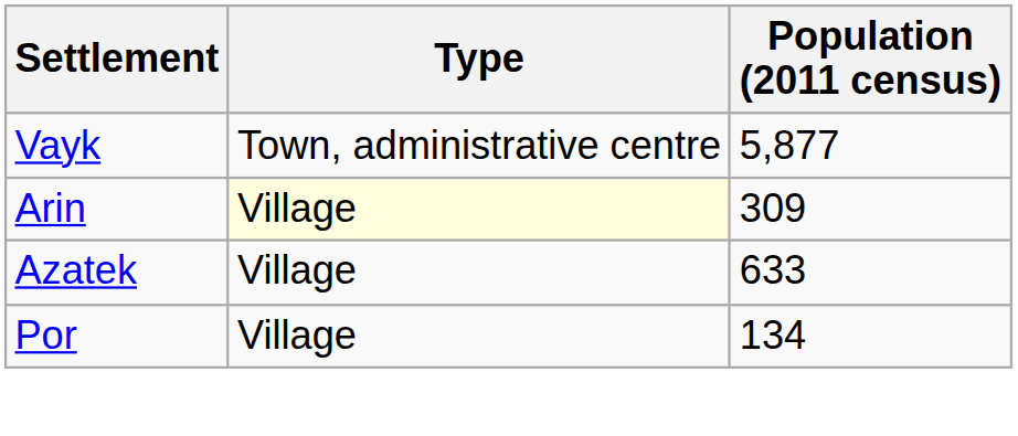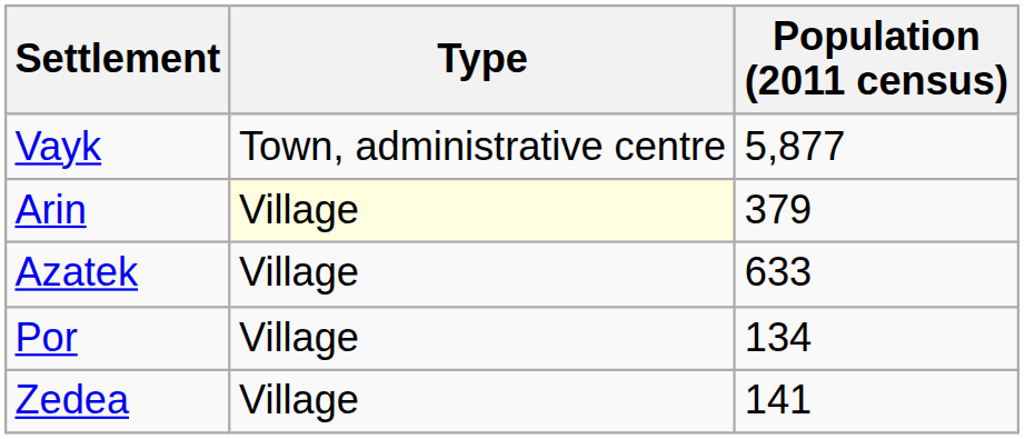 <table class="wikitable sortable">
 <tr>
 <th>Settlement</th>
 <th>Type</th>
 <th>Population<br>(2011 census)</th>
 </tr>
 <tr>
 <td><a href='#'>Vayk</a></td>
 <td>Town, administrative centre</td>
 <td>5,877</td>
 </tr>
 <tr>
 <td><a href='#'>Arin</a></td>
 <td style="background: lightyellow;">Village</td>
-<td>309</td>
+<td>379</td>
 </tr>
 <tr>
 <td><a href='#'>Azatek</a></td>
 <td>Village</td>
 <td>633</td>
 </tr>
 <tr>
 <td><a href='#'>Por</a></td>
 <td>Village</td>
 <td>134</td>
 </tr>
+<tr>
+<td><a href='#'>Zedea</a></td>
+<td>Village</td>
+<td>141</td>
+</tr>
 </table>
